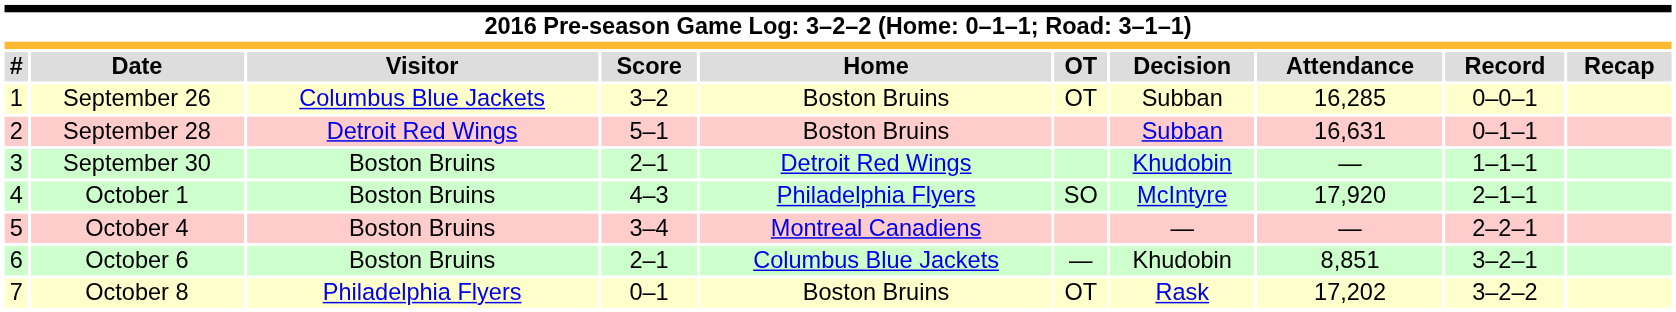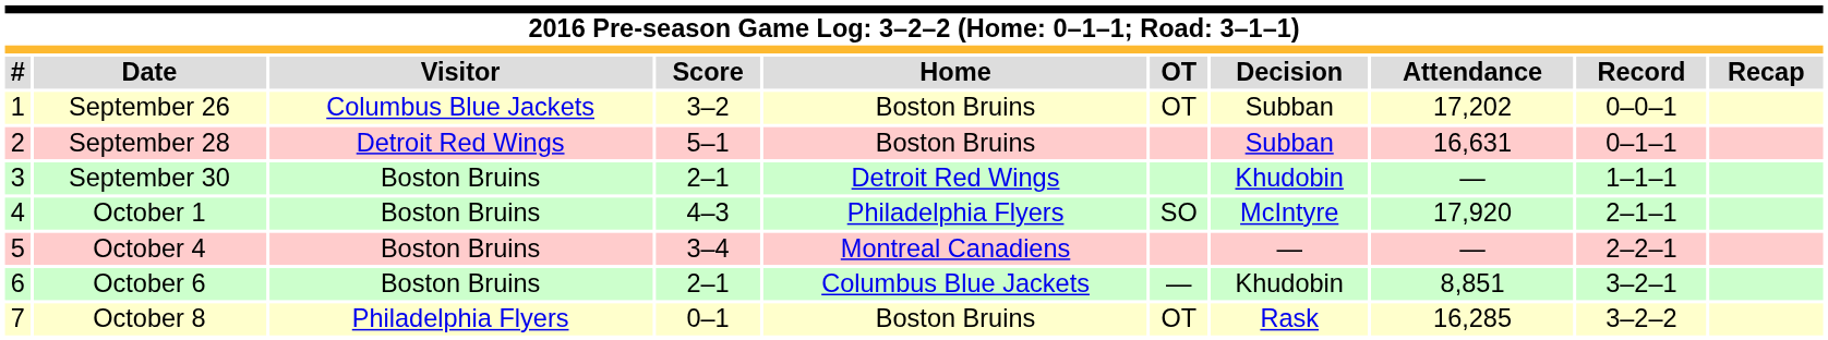 <table class="toccolours collapsible collapsed" style="width:90%; clear:both; margin:1.5em auto; text-align:center;">
 <tr>
 <th colspan=11 style="background:#fff; border-top:#000000 5px solid; border-bottom:#FDB930 5px solid;">2016 Pre-season Game Log: 3–2–2 (Home: 0–1–1; Road: 3–1–1)</th>
 </tr>
 <tr style="background:#ddd;">
 <th>#</th>
 <th>Date</th>
 <th>Visitor</th>
 <th>Score</th>
 <th>Home</th>
 <th>OT</th>
 <th>Decision</th>
 <th>Attendance</th>
 <th>Record</th>
 <th>Recap</th>
 </tr>
 <tr style="background:#ffc;">
 <td>1</td>
 <td>September 26</td>
 <td><a href='#'>Columbus Blue Jackets</a></td>
 <td>3–2</td>
 <td>Boston Bruins</td>
 <td>OT</td>
 <td>Subban</td>
-<td>16,285</td>
+<td>17,202</td>
 <td>0–0–1</td>
 <td></td>
 </tr>
 <tr style="background:#fcc;">
 <td>2</td>
 <td>September 28</td>
 <td><a href='#'>Detroit Red Wings</a></td>
 <td>5–1</td>
 <td>Boston Bruins</td>
 <td></td>
 <td><a href='#'>Subban</a></td>
 <td>16,631</td>
 <td>0–1–1</td>
 <td></td>
 </tr>
 <tr style="background:#cfc;">
 <td>3</td>
 <td>September 30</td>
 <td>Boston Bruins</td>
 <td>2–1</td>
 <td><a href='#'>Detroit Red Wings</a></td>
 <td></td>
 <td><a href='#'>Khudobin</a></td>
 <td>—</td>
 <td>1–1–1</td>
 <td></td>
 </tr>
 <tr style="background:#cfc;">
 <td>4</td>
 <td>October 1</td>
 <td>Boston Bruins</td>
 <td>4–3</td>
 <td><a href='#'>Philadelphia Flyers</a></td>
 <td>SO</td>
 <td><a href='#'>McIntyre</a></td>
 <td>17,920</td>
 <td>2–1–1</td>
 <td></td>
 </tr>
 <tr style="background:#fcc;">
 <td>5</td>
 <td>October 4</td>
 <td>Boston Bruins</td>
 <td>3–4</td>
 <td><a href='#'>Montreal Canadiens</a></td>
 <td></td>
 <td>—</td>
 <td>—</td>
 <td>2–2–1</td>
 <td></td>
 </tr>
 <tr style="background:#cfc;">
 <td>6</td>
 <td>October 6</td>
 <td>Boston Bruins</td>
 <td>2–1</td>
 <td><a href='#'>Columbus Blue Jackets</a></td>
 <td>—</td>
 <td>Khudobin</td>
 <td>8,851</td>
 <td>3–2–1</td>
 <td></td>
 </tr>
 <tr style="background:#ffc;">
 <td>7</td>
 <td>October 8</td>
 <td><a href='#'>Philadelphia Flyers</a></td>
 <td>0–1</td>
 <td>Boston Bruins</td>
 <td>OT</td>
 <td><a href='#'>Rask</a></td>
-<td>17,202</td>
+<td>16,285</td>
 <td>3–2–2</td>
 <td></td>
 </tr>
 </table>
